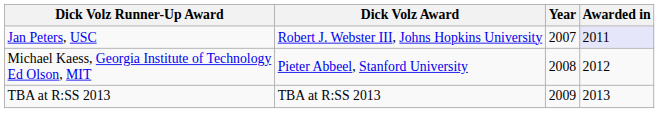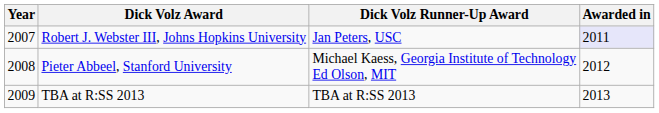 <table class="wikitable">
 <tr>
+<th>Year</th>
+<th>Dick Volz Award</th>
 <th>Dick Volz Runner-Up Award</th>
-<th>Dick Volz Award</th>
-<th>Year</th>
 <th>Awarded in</th>
 </tr>
 <tr>
+<td>2007</td>
+<td><a href='#'>Robert J. Webster III</a>, <a href='#'>Johns Hopkins University</a></td>
 <td><a href='#'>Jan Peters</a>, <a href='#'>USC</a></td>
-<td><a href='#'>Robert J. Webster III</a>, <a href='#'>Johns Hopkins University</a></td>
-<td>2007</td>
 <td style="background: lavender;">2011</td>
 </tr>
 <tr>
+<td>2008</td>
+<td><a href='#'>Pieter Abbeel</a>, <a href='#'>Stanford University</a></td>
 <td>Michael Kaess, <a href='#'>Georgia Institute of Technology</a> <br> <a href='#'>Ed Olson</a>, <a href='#'>MIT</a></td>
-<td><a href='#'>Pieter Abbeel</a>, <a href='#'>Stanford University</a></td>
-<td>2008</td>
 <td>2012</td>
 </tr>
 <tr>
+<td>2009</td>
 <td>TBA at R:SS 2013</td>
 <td>TBA at R:SS 2013</td>
-<td>2009</td>
 <td>2013</td>
 </tr>
 </table>
